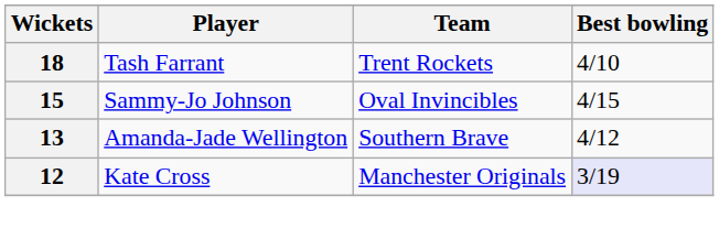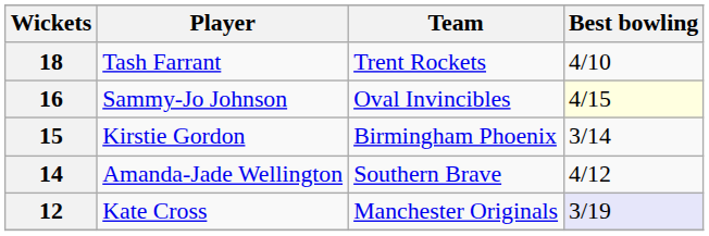 <table class="wikitable defaultleft col4center" style="max-width:30em;">
 <tr>
 </tr>
 <tr>
 <th>Wickets</th>
 <th>Player</th>
 <th>Team</th>
 <th>Best bowling</th>
 </tr>
 <tr>
 <th>18</th>
 <td><a href='#'>Tash Farrant</a></td>
 <td><a href='#'>Trent Rockets</a></td>
 <td>4/10</td>
 </tr>
 <tr>
-<th>15</th>
+<th>16</th>
 <td><a href='#'>Sammy-Jo Johnson</a></td>
 <td><a href='#'>Oval Invincibles</a></td>
-<td>4/15</td>
+<td style="background: lightyellow;">4/15</td>
 </tr>
 <tr>
-<th>13</th>
+<th>15</th>
+<td><a href='#'>Kirstie Gordon</a></td>
+<td><a href='#'>Birmingham Phoenix</a></td>
+<td>3/14</td>
+</tr>
+<tr>
+<th>14</th>
 <td><a href='#'>Amanda-Jade Wellington</a></td>
 <td><a href='#'>Southern Brave</a></td>
 <td>4/12</td>
 </tr>
 <tr>
 <th>12</th>
 <td><a href='#'>Kate Cross</a></td>
 <td><a href='#'>Manchester Originals</a></td>
 <td style="background: lavender;">3/19</td>
 </tr>
 <tr>
 </tr>
 </table>
